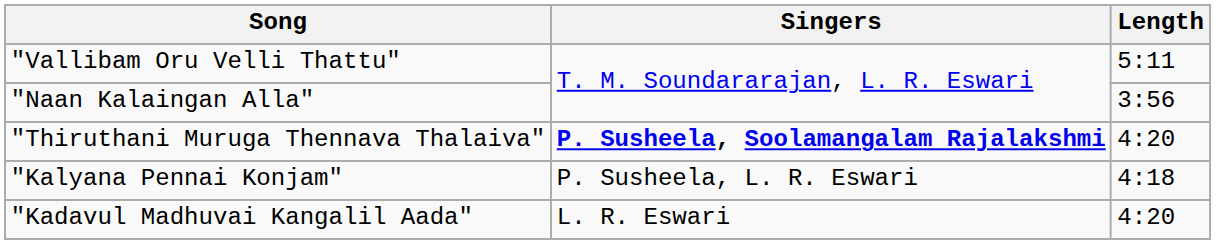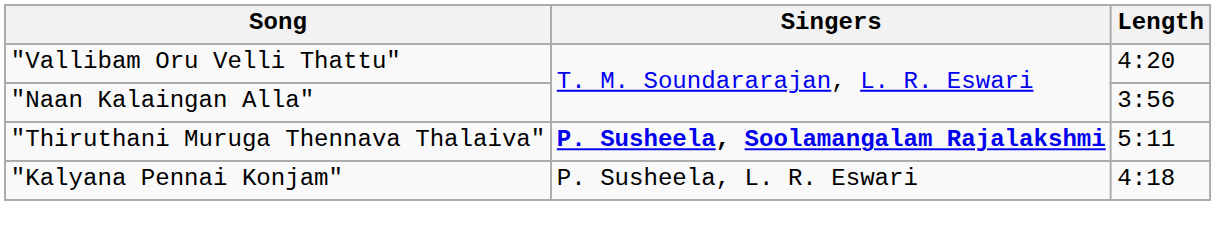 <table class="wikitable" style="font-size:95%;">
 <tr>
 <th>Song</th>
 <th>Singers</th>
 <th>Length</th>
 </tr>
 <tr>
 <td>"Vallibam Oru Velli Thattu"</td>
 <td rowspan=2><a href='#'>T. M. Soundararajan</a>, <a href='#'>L. R. Eswari</a></td>
-<td>5:11</td>
+<td>4:20</td>
 </tr>
 <tr>
 <td>"Naan Kalaingan Alla"</td>
 <td>3:56</td>
 </tr>
 <tr>
 <td>"Thiruthani Muruga Thennava Thalaiva"</td>
 <td><strong><a href='#'>P. Susheela</a>, <a href='#'>Soolamangalam Rajalakshmi</a></strong></td>
-<td>4:20</td>
+<td>5:11</td>
 </tr>
 <tr>
 <td>"Kalyana Pennai Konjam"</td>
 <td>P. Susheela, L. R. Eswari</td>
 <td>4:18</td>
 </tr>
-<tr>
-<td>"Kadavul Madhuvai Kangalil Aada"</td>
-<td>L. R. Eswari</td>
-<td>4:20</td>
-</tr>
 </table>
